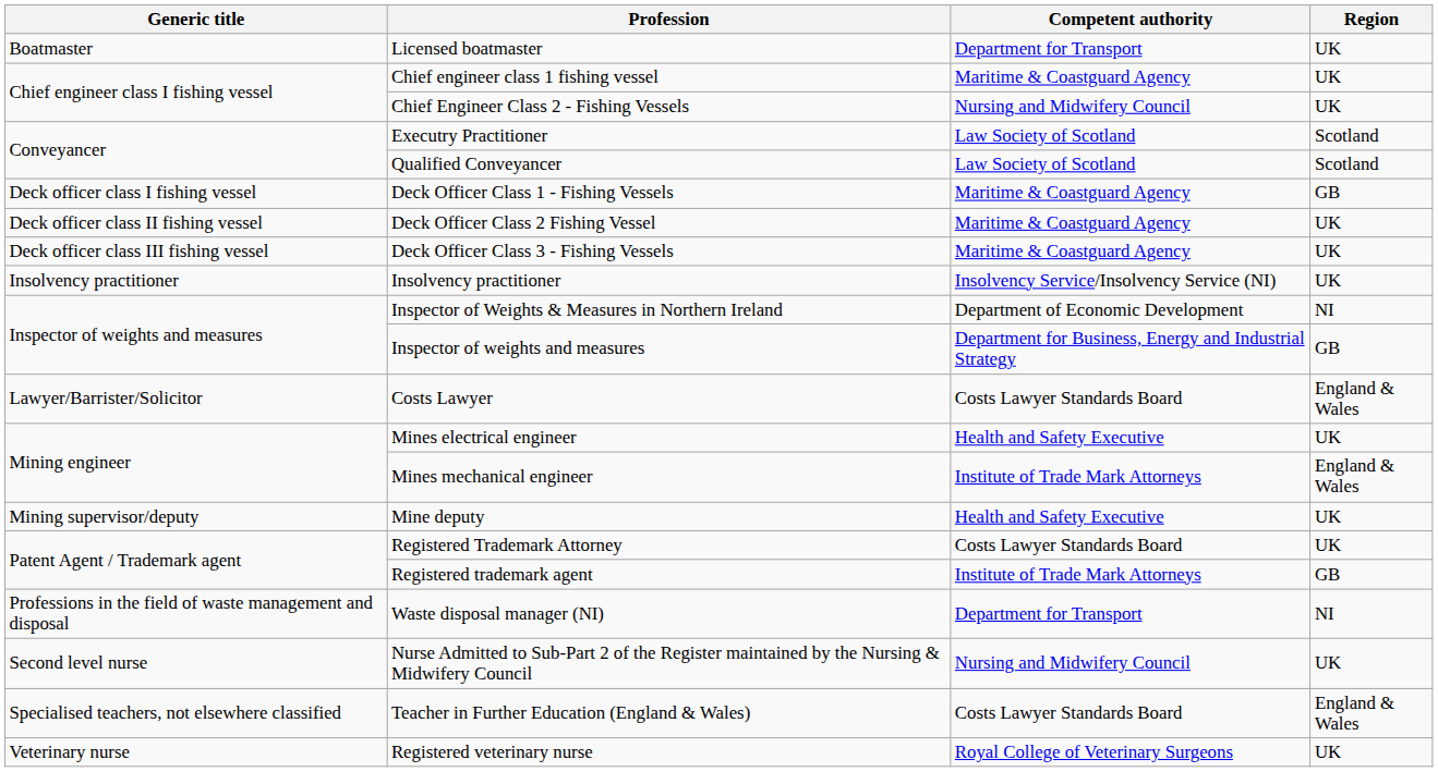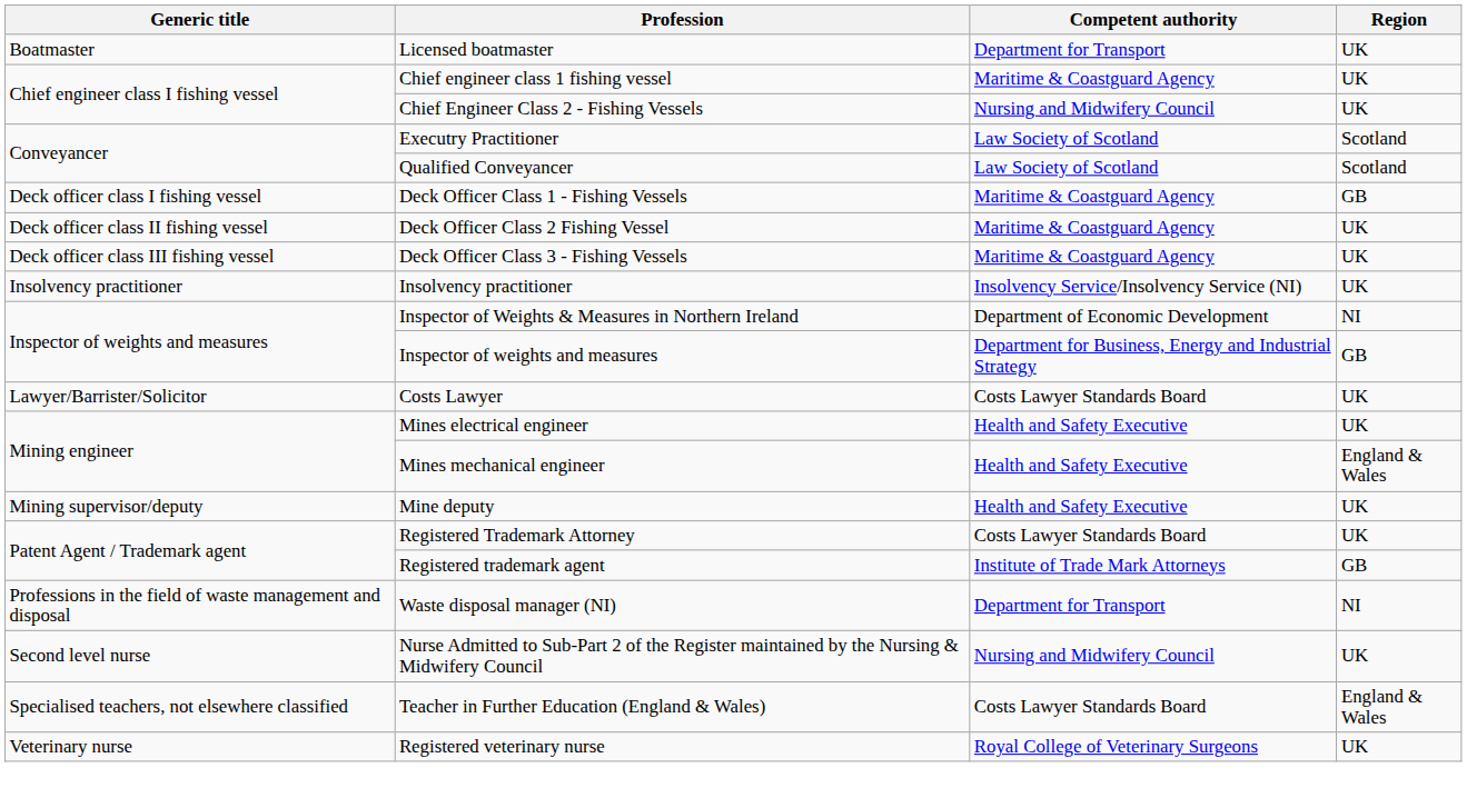 <table class= wikitable>
 <tr>
 <th>Generic title</th>
 <th>Profession</th>
 <th>Competent authority</th>
 <th>Region</th>
 </tr>
 <tr>
 <td>Boatmaster</td>
 <td>Licensed boatmaster</td>
 <td><a href='#'>Department for Transport</a></td>
 <td>UK</td>
 </tr>
 <tr>
 <td rowspan=2>Chief engineer class I fishing vessel</td>
 <td>Chief engineer class 1 fishing vessel</td>
 <td><a href='#'>Maritime & Coastguard Agency</a></td>
 <td>UK</td>
 </tr>
 <tr>
 <td>Chief Engineer Class 2 - Fishing Vessels</td>
 <td><a href='#'>Nursing and Midwifery Council</a></td>
 <td>UK</td>
 </tr>
 <tr>
 <td rowspan=2>Conveyancer</td>
 <td>Executry Practitioner</td>
 <td><a href='#'>Law Society of Scotland</a></td>
 <td>Scotland</td>
 </tr>
 <tr>
 <td>Qualified Conveyancer</td>
 <td><a href='#'>Law Society of Scotland</a></td>
 <td>Scotland</td>
 </tr>
 <tr>
 <td>Deck officer class I fishing vessel</td>
 <td>Deck Officer Class 1 - Fishing Vessels</td>
 <td><a href='#'>Maritime & Coastguard Agency</a></td>
 <td>GB</td>
 </tr>
 <tr>
 <td>Deck officer class II fishing vessel</td>
 <td>Deck Officer Class 2 Fishing Vessel</td>
 <td><a href='#'>Maritime & Coastguard Agency</a></td>
 <td>UK</td>
 </tr>
 <tr>
 <td>Deck officer class III fishing vessel</td>
 <td>Deck Officer Class 3 - Fishing Vessels</td>
 <td><a href='#'>Maritime & Coastguard Agency</a></td>
 <td>UK</td>
 </tr>
 <tr>
 <td>Insolvency practitioner</td>
 <td>Insolvency practitioner</td>
 <td><a href='#'>Insolvency Service</a>/Insolvency Service (NI)</td>
 <td>UK</td>
 </tr>
 <tr>
 <td rowspan=2>Inspector of weights and measures</td>
 <td>Inspector of Weights & Measures in Northern Ireland</td>
 <td>Department of Economic Development</td>
 <td>NI</td>
 </tr>
 <tr>
 <td>Inspector of weights and measures</td>
 <td><a href='#'>Department for Business, Energy and Industrial Strategy</a></td>
 <td>GB</td>
 </tr>
 <tr>
 <td>Lawyer/Barrister/Solicitor</td>
 <td>Costs Lawyer</td>
 <td>Costs Lawyer Standards Board</td>
-<td>England & Wales</td>
+<td>UK</td>
 </tr>
 <tr>
 <td rowspan=2>Mining engineer</td>
 <td>Mines electrical engineer</td>
 <td><a href='#'>Health and Safety Executive</a></td>
 <td>UK</td>
 </tr>
 <tr>
 <td>Mines mechanical engineer</td>
-<td><a href='#'>Institute of Trade Mark Attorneys</a></td>
+<td><a href='#'>Health and Safety Executive</a></td>
 <td>England & Wales</td>
 </tr>
 <tr>
 <td>Mining supervisor/deputy</td>
 <td>Mine deputy</td>
 <td><a href='#'>Health and Safety Executive</a></td>
 <td>UK</td>
 </tr>
 <tr>
 <td rowspan=2>Patent Agent / Trademark agent</td>
 <td>Registered Trademark Attorney</td>
 <td>Costs Lawyer Standards Board</td>
 <td>UK</td>
 </tr>
 <tr>
 <td>Registered trademark agent</td>
 <td><a href='#'>Institute of Trade Mark Attorneys</a></td>
 <td>GB</td>
 </tr>
 <tr>
 <td>Professions in the field of waste management and disposal</td>
 <td>Waste disposal manager (NI)</td>
 <td><a href='#'>Department for Transport</a></td>
 <td>NI</td>
 </tr>
 <tr>
 <td>Second level nurse</td>
 <td>Nurse Admitted to Sub-Part 2 of the Register maintained by the Nursing & Midwifery Council</td>
 <td><a href='#'>Nursing and Midwifery Council</a></td>
 <td>UK</td>
 </tr>
 <tr>
 <td>Specialised teachers, not elsewhere classified</td>
 <td>Teacher in Further Education (England & Wales)</td>
 <td>Costs Lawyer Standards Board</td>
 <td>England & Wales</td>
 </tr>
 <tr>
 <td>Veterinary nurse</td>
 <td>Registered veterinary nurse</td>
 <td><a href='#'>Royal College of Veterinary Surgeons</a></td>
 <td>UK</td>
 </tr>
 </table>
